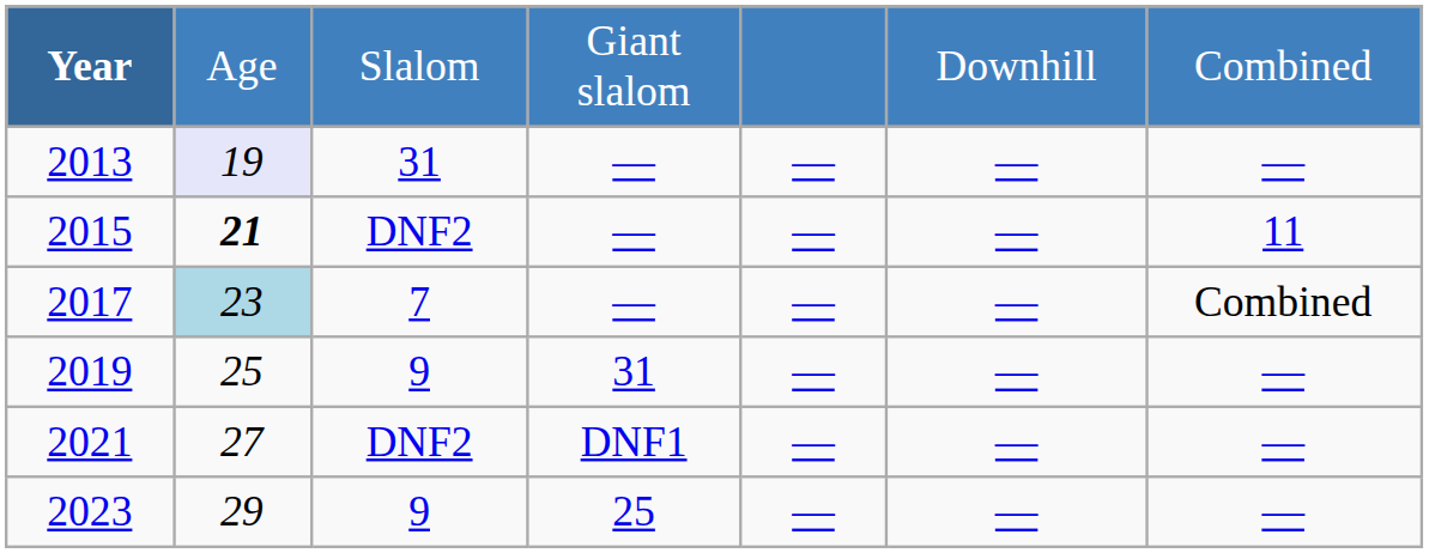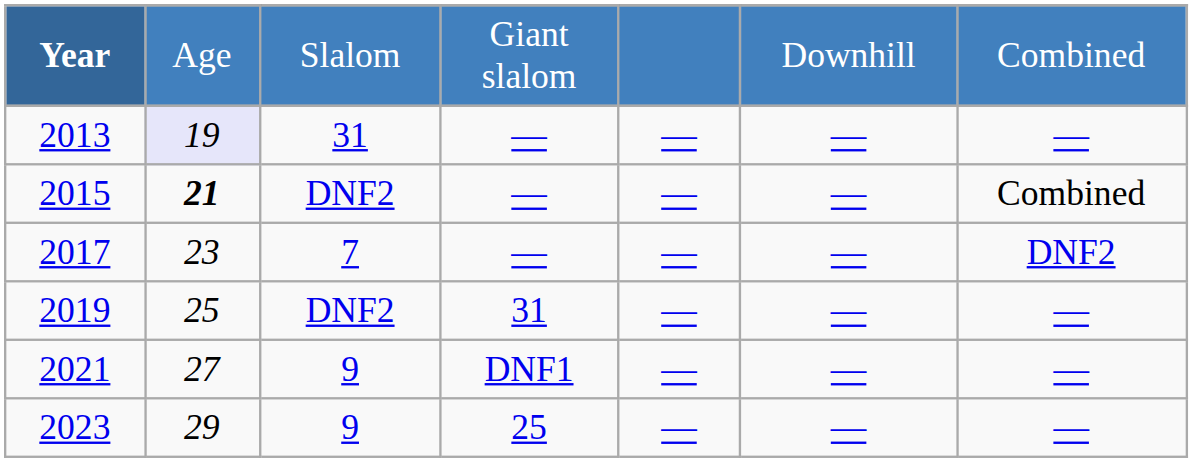 <table class="wikitable" style="font-size:95%; text-align:center; border:grey solid 1px; border-collapse:collapse;" width="40%">
 <tr style="background-color:#369; color:white;">
 <td rowspan="2" colspan="1" width="4%"><strong>Year</strong></td>
 </tr>
 <tr style="background-color:#4180be; color:white;">
 <td width="3%">Age</td>
 <td width="5%">Slalom</td>
 <td width="5%">Giant<br>slalom</td>
 <td width="5%"></td>
 <td width="5%">Downhill</td>
 <td width="5%">Combined</td>
 </tr>
 <tr style="background-color:#8CB2D8; color:white;">
 </tr>
 <tr>
 <td><a href='#'>2013</a></td>
 <td style="background: lavender;"><em>19</em></td>
 <td><a href='#'>31</a></td>
 <td><a href='#'>—</a></td>
 <td><a href='#'>—</a></td>
 <td><a href='#'>—</a></td>
 <td><a href='#'>—</a></td>
 </tr>
 <tr>
 <td><a href='#'>2015</a></td>
 <td><strong><em>21</em></strong></td>
 <td><a href='#'>DNF2</a></td>
 <td><a href='#'>—</a></td>
 <td><a href='#'>—</a></td>
 <td><a href='#'>—</a></td>
-<td><a href='#'>11</a></td>
+<td width="5%">Combined</td>
 </tr>
 <tr>
 <td><a href='#'>2017</a></td>
-<td style="background: lightblue;"><em>23</em></td>
+<td><em>23</em></td>
 <td><a href='#'>7</a></td>
 <td><a href='#'>—</a></td>
 <td><a href='#'>—</a></td>
 <td><a href='#'>—</a></td>
-<td width="5%">Combined</td>
+<td><a href='#'>DNF2</a></td>
 </tr>
 <tr>
 <td><a href='#'>2019</a></td>
 <td><em>25</em></td>
-<td><a href='#'>9</a></td>
+<td><a href='#'>DNF2</a></td>
 <td><a href='#'>31</a></td>
 <td><a href='#'>—</a></td>
 <td><a href='#'>—</a></td>
 <td><a href='#'>—</a></td>
 </tr>
 <tr>
 <td><a href='#'>2021</a></td>
 <td><em>27</em></td>
-<td><a href='#'>DNF2</a></td>
+<td><a href='#'>9</a></td>
 <td><a href='#'>DNF1</a></td>
 <td><a href='#'>—</a></td>
 <td><a href='#'>—</a></td>
 <td><a href='#'>—</a></td>
 </tr>
 <tr>
 <td><a href='#'>2023</a></td>
 <td><em>29</em></td>
 <td><a href='#'>9</a></td>
 <td><a href='#'>25</a></td>
 <td><a href='#'>—</a></td>
 <td><a href='#'>—</a></td>
 <td><a href='#'>—</a></td>
 </tr>
 </table>
